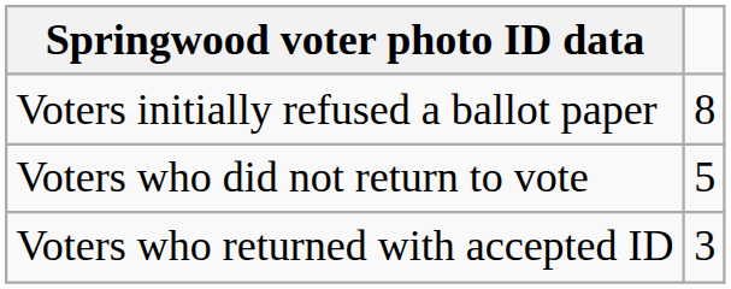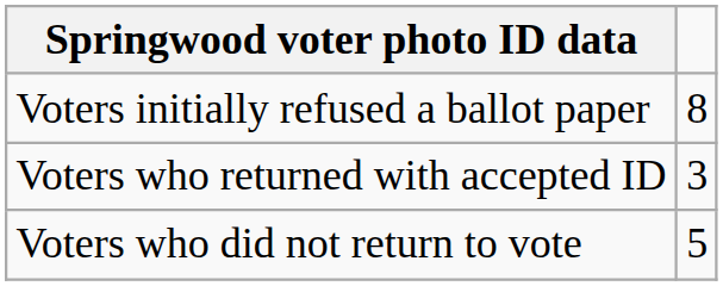 <table class="wikitable">
 <tr>
 <th>Springwood voter photo ID data</th>
 </tr>
 <tr>
 <td style="text-align:left">Voters initially refused a ballot paper</td>
 <td style="text-align:center">8</td>
 </tr>
 <tr>
+<td style="text-align:left">Voters who returned with accepted ID</td>
+<td style="text-align:center">3</td>
+</tr>
+<tr>
 <td style="text-align:left">Voters who did not return to vote</td>
 <td style="text-align:center">5</td>
 </tr>
-<tr>
-<td style="text-align:left">Voters who returned with accepted ID</td>
-<td style="text-align:center">3</td>
-</tr>
 </table>
